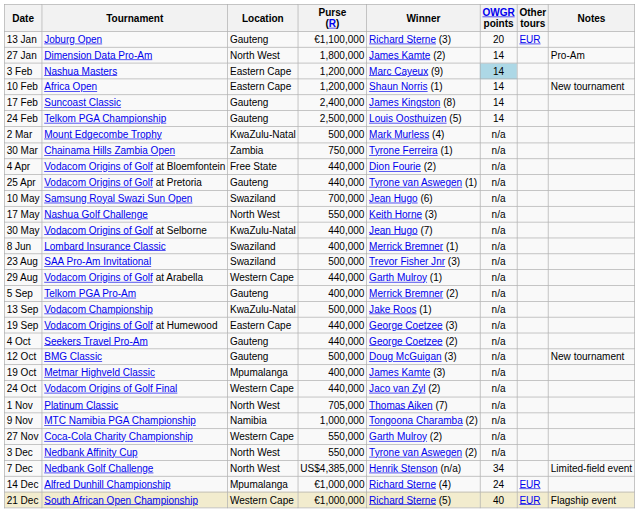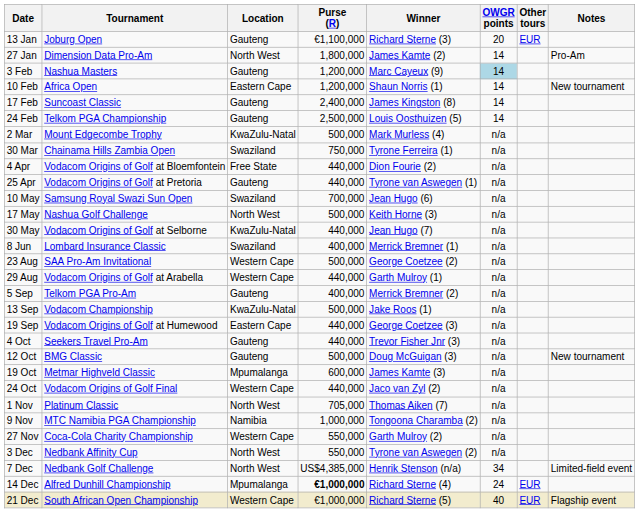 <table class="wikitable" style="font-size:95%">
 <tr>
 <th>Date</th>
 <th>Tournament</th>
 <th>Location</th>
 <th>Purse<br>(<a href='#'>R</a>)</th>
 <th>Winner</th>
 <th><a href='#'>OWGR</a><br>points</th>
 <th>Other<br>tours</th>
 <th>Notes</th>
 </tr>
 <tr>
 <td>13 Jan</td>
 <td><a href='#'>Joburg Open</a></td>
 <td>Gauteng</td>
 <td align=right>€1,100,000</td>
 <td> <a href='#'>Richard Sterne</a> (3)</td>
 <td align=center>20</td>
 <td><a href='#'>EUR</a></td>
 <td></td>
 </tr>
 <tr>
 <td>27 Jan</td>
 <td><a href='#'>Dimension Data Pro-Am</a></td>
 <td>North West</td>
 <td align=right>1,800,000</td>
 <td> <a href='#'>James Kamte</a> (2)</td>
 <td align=center>14</td>
 <td></td>
 <td>Pro-Am</td>
 </tr>
 <tr>
 <td>3 Feb</td>
 <td><a href='#'>Nashua Masters</a></td>
-<td>Eastern Cape</td>
+<td>Gauteng</td>
 <td align=right>1,200,000</td>
 <td> <a href='#'>Marc Cayeux</a> (9)</td>
 <td align=center style="background: lightblue;">14</td>
 <td></td>
 <td></td>
 </tr>
 <tr>
 <td>10 Feb</td>
 <td><a href='#'>Africa Open</a></td>
 <td>Eastern Cape</td>
 <td align=right>1,200,000</td>
 <td> <a href='#'>Shaun Norris</a> (1)</td>
 <td align=center>14</td>
 <td></td>
 <td>New tournament</td>
 </tr>
 <tr>
 <td>17 Feb</td>
 <td><a href='#'>Suncoast Classic</a></td>
 <td>Gauteng</td>
 <td align=right>2,400,000</td>
 <td> <a href='#'>James Kingston</a> (8)</td>
 <td align=center>14</td>
 <td></td>
 <td></td>
 </tr>
 <tr>
 <td>24 Feb</td>
 <td><a href='#'>Telkom PGA Championship</a></td>
 <td>Gauteng</td>
 <td align=right>2,500,000</td>
 <td> <a href='#'>Louis Oosthuizen</a> (5)</td>
 <td align=center>14</td>
 <td></td>
 <td></td>
 </tr>
 <tr>
 <td>2 Mar</td>
 <td><a href='#'>Mount Edgecombe Trophy</a></td>
 <td>KwaZulu-Natal</td>
 <td align=right>500,000</td>
 <td> <a href='#'>Mark Murless</a> (4)</td>
 <td align=center>n/a</td>
 <td></td>
 <td></td>
 </tr>
 <tr>
 <td>30 Mar</td>
 <td><a href='#'>Chainama Hills Zambia Open</a></td>
-<td>Zambia</td>
+<td>Swaziland</td>
 <td align=right>750,000</td>
 <td> <a href='#'>Tyrone Ferreira</a> (1)</td>
 <td align=center>n/a</td>
 <td></td>
 <td></td>
 </tr>
 <tr>
 <td>4 Apr</td>
 <td><a href='#'>Vodacom Origins of Golf</a> at Bloemfontein</td>
 <td>Free State</td>
 <td align=right>440,000</td>
 <td> <a href='#'>Dion Fourie</a> (2)</td>
 <td align=center>n/a</td>
 <td></td>
 <td></td>
 </tr>
 <tr>
 <td>25 Apr</td>
 <td><a href='#'>Vodacom Origins of Golf</a> at Pretoria</td>
 <td>Gauteng</td>
 <td align=right>440,000</td>
 <td> <a href='#'>Tyrone van Aswegen</a> (1)</td>
 <td align=center>n/a</td>
 <td></td>
 <td></td>
 </tr>
 <tr>
 <td>10 May</td>
 <td><a href='#'>Samsung Royal Swazi Sun Open</a></td>
 <td>Swaziland</td>
 <td align=right>700,000</td>
 <td> <a href='#'>Jean Hugo</a> (6)</td>
 <td align=center>n/a</td>
 <td></td>
 <td></td>
 </tr>
 <tr>
 <td>17 May</td>
 <td><a href='#'>Nashua Golf Challenge</a></td>
 <td>North West</td>
-<td align=right>550,000</td>
+<td align=right>500,000</td>
 <td> <a href='#'>Keith Horne</a> (3)</td>
 <td align=center>n/a</td>
 <td></td>
 <td></td>
 </tr>
 <tr>
 <td>30 May</td>
 <td><a href='#'>Vodacom Origins of Golf</a> at Selborne</td>
 <td>KwaZulu-Natal</td>
 <td align=right>440,000</td>
 <td> <a href='#'>Jean Hugo</a> (7)</td>
 <td align=center>n/a</td>
 <td></td>
 <td></td>
 </tr>
 <tr>
 <td>8 Jun</td>
 <td><a href='#'>Lombard Insurance Classic</a></td>
 <td>Swaziland</td>
 <td align=right>400,000</td>
 <td> <a href='#'>Merrick Bremner</a> (1)</td>
 <td align=center>n/a</td>
 <td></td>
 <td></td>
 </tr>
 <tr>
 <td>23 Aug</td>
 <td><a href='#'>SAA Pro-Am Invitational</a></td>
-<td>Swaziland</td>
+<td>Western Cape</td>
 <td align=right>500,000</td>
-<td> <a href='#'>Trevor Fisher Jnr</a> (3)</td>
+<td> <a href='#'>George Coetzee</a> (2)</td>
 <td align=center>n/a</td>
 <td></td>
 <td></td>
 </tr>
 <tr>
 <td>29 Aug</td>
 <td><a href='#'>Vodacom Origins of Golf</a> at Arabella</td>
 <td>Western Cape</td>
 <td align=right>440,000</td>
 <td> <a href='#'>Garth Mulroy</a> (1)</td>
 <td align=center>n/a</td>
 <td></td>
 <td></td>
 </tr>
 <tr>
 <td>5 Sep</td>
 <td><a href='#'>Telkom PGA Pro-Am</a></td>
 <td>Gauteng</td>
 <td align=right>400,000</td>
 <td> <a href='#'>Merrick Bremner</a> (2)</td>
 <td align=center>n/a</td>
 <td></td>
 <td></td>
 </tr>
 <tr>
 <td>13 Sep</td>
 <td><a href='#'>Vodacom Championship</a></td>
 <td>KwaZulu-Natal</td>
 <td align=right>500,000</td>
 <td> <a href='#'>Jake Roos</a> (1)</td>
 <td align=center>n/a</td>
 <td></td>
 <td></td>
 </tr>
 <tr>
 <td>19 Sep</td>
 <td><a href='#'>Vodacom Origins of Golf</a> at Humewood</td>
 <td>Eastern Cape</td>
 <td align=right>440,000</td>
 <td> <a href='#'>George Coetzee</a> (3)</td>
 <td align=center>n/a</td>
 <td></td>
 <td></td>
 </tr>
 <tr>
 <td>4 Oct</td>
 <td><a href='#'>Seekers Travel Pro-Am</a></td>
 <td>Gauteng</td>
 <td align=right>440,000</td>
-<td> <a href='#'>George Coetzee</a> (2)</td>
+<td> <a href='#'>Trevor Fisher Jnr</a> (3)</td>
 <td align=center>n/a</td>
 <td></td>
 <td></td>
 </tr>
 <tr>
 <td>12 Oct</td>
 <td><a href='#'>BMG Classic</a></td>
 <td>Gauteng</td>
 <td align=right>500,000</td>
 <td> <a href='#'>Doug McGuigan</a> (3)</td>
 <td align=center>n/a</td>
 <td></td>
 <td>New tournament</td>
 </tr>
 <tr>
 <td>19 Oct</td>
 <td><a href='#'>Metmar Highveld Classic</a></td>
 <td>Mpumalanga</td>
-<td align=right>400,000</td>
+<td align=right>600,000</td>
 <td> <a href='#'>James Kamte</a> (3)</td>
 <td align=center>n/a</td>
 <td></td>
 <td></td>
 </tr>
 <tr>
 <td>24 Oct</td>
 <td><a href='#'>Vodacom Origins of Golf Final</a></td>
 <td>Western Cape</td>
 <td align=right>440,000</td>
 <td> <a href='#'>Jaco van Zyl</a> (2)</td>
 <td align=center>n/a</td>
 <td></td>
 <td></td>
 </tr>
 <tr>
 <td>1 Nov</td>
 <td><a href='#'>Platinum Classic</a></td>
 <td>North West</td>
 <td align=right>705,000</td>
 <td> <a href='#'>Thomas Aiken</a> (7)</td>
 <td align=center>n/a</td>
 <td></td>
 <td></td>
 </tr>
 <tr>
 <td>9 Nov</td>
 <td><a href='#'>MTC Namibia PGA Championship</a></td>
 <td>Namibia</td>
 <td align=right>1,000,000</td>
 <td> <a href='#'>Tongoona Charamba</a> (2)</td>
 <td align=center>n/a</td>
 <td></td>
 <td></td>
 </tr>
 <tr>
 <td>27 Nov</td>
 <td><a href='#'>Coca-Cola Charity Championship</a></td>
 <td>Western Cape</td>
 <td align=right>550,000</td>
 <td> <a href='#'>Garth Mulroy</a> (2)</td>
 <td align=center>n/a</td>
 <td></td>
 <td></td>
 </tr>
 <tr>
 <td>3 Dec</td>
 <td><a href='#'>Nedbank Affinity Cup</a></td>
 <td>North West</td>
 <td align=right>550,000</td>
 <td> <a href='#'>Tyrone van Aswegen</a> (2)</td>
 <td align=center>n/a</td>
 <td></td>
 <td></td>
 </tr>
 <tr>
 <td>7 Dec</td>
 <td><a href='#'>Nedbank Golf Challenge</a></td>
 <td>North West</td>
 <td align=right>US$4,385,000</td>
 <td> <a href='#'>Henrik Stenson</a> (n/a)</td>
 <td align=center>34</td>
 <td></td>
 <td>Limited-field event</td>
 </tr>
 <tr>
 <td>14 Dec</td>
 <td><a href='#'>Alfred Dunhill Championship</a></td>
 <td>Mpumalanga</td>
-<td align=right>€1,000,000</td>
+<td align=right><strong>€1,000,000</strong></td>
 <td> <a href='#'>Richard Sterne</a> (4)</td>
 <td align=center>24</td>
 <td><a href='#'>EUR</a></td>
 <td></td>
 </tr>
 <tr style="background:#f2ecce;">
 <td>21 Dec</td>
 <td><a href='#'>South African Open Championship</a></td>
 <td>Western Cape</td>
 <td align=right>€1,000,000</td>
 <td> <a href='#'>Richard Sterne</a> (5)</td>
 <td align=center>40</td>
 <td><a href='#'>EUR</a></td>
 <td>Flagship event</td>
 </tr>
 </table>
